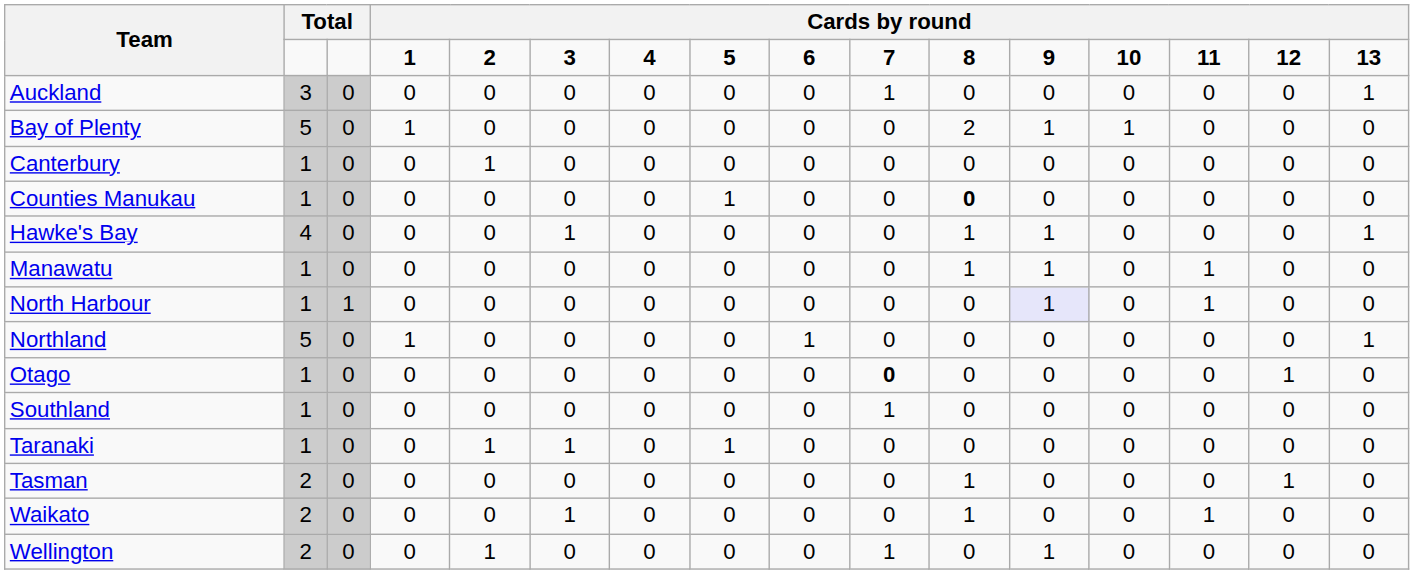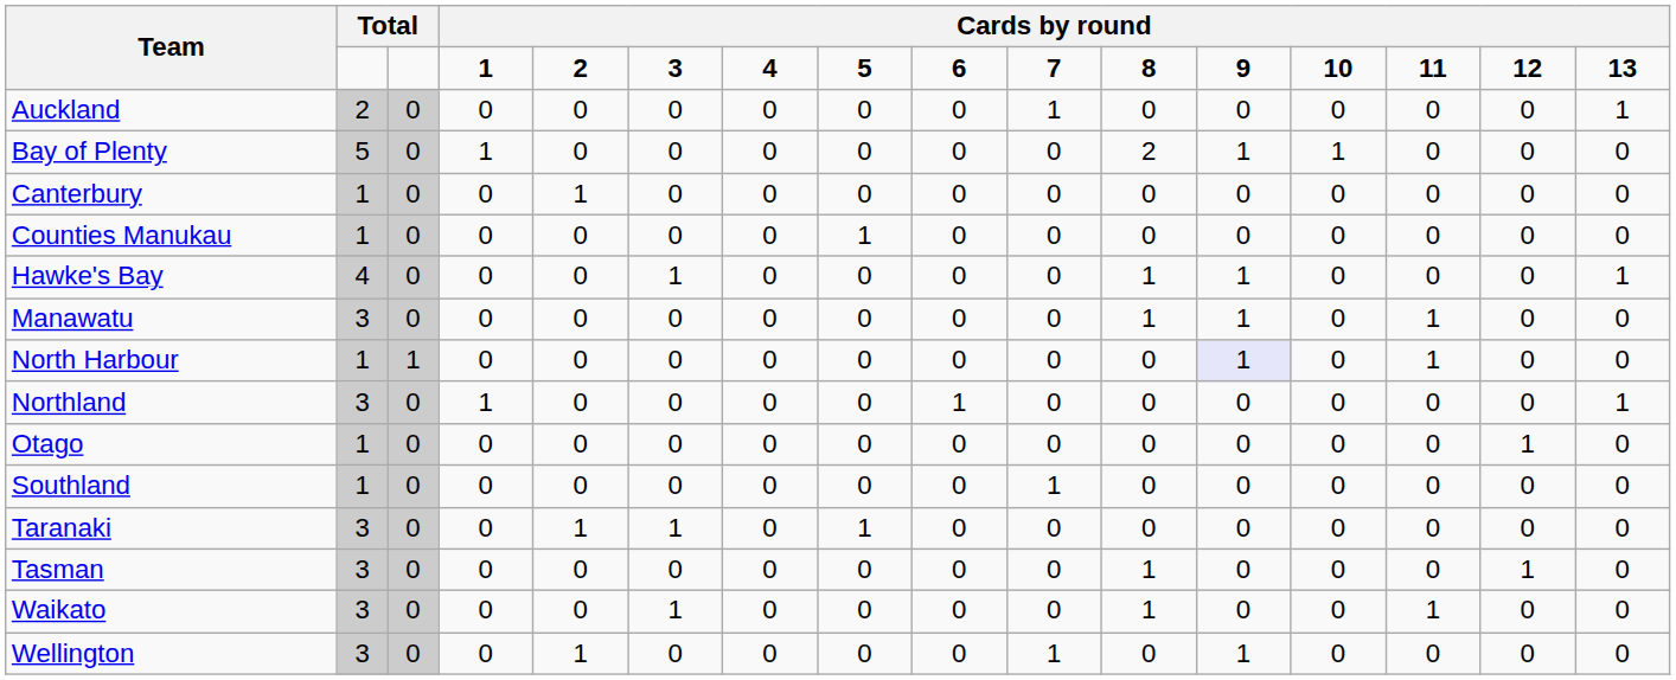 <table class="wikitable" style="text-align:center" width=80%>
 <tr>
 <th rowspan=2 width=14%>Team</th>
 <th colspan=2 width=5%>Total</th>
 <th colspan=13>Cards by round</th>
 </tr>
 <tr>
 <td width=2%></td>
 <td width=2%></td>
 <td width=4%><strong>1</strong></td>
 <td width=4%><strong>2</strong></td>
 <td width=4%><strong>3</strong></td>
 <td width=4%><strong>4</strong></td>
 <td width=4%><strong>5</strong></td>
 <td width=4%><strong>6</strong></td>
 <td width=4%><strong>7</strong></td>
 <td width=4%><strong>8</strong></td>
 <td width=4%><strong>9</strong></td>
 <td width=4%><strong>10</strong></td>
 <td width=4%><strong>11</strong></td>
 <td width=4%><strong>12</strong></td>
 <td width=4%><strong>13</strong></td>
 </tr>
 <tr>
 <td align=left><a href='#'>Auckland</a></td>
-<td bgcolor=#cccccc>3</td>
+<td bgcolor=#cccccc>2</td>
 <td bgcolor=#cccccc>0</td>
 <td>0</td>
 <td>0</td>
 <td>0</td>
 <td>0</td>
 <td>0</td>
 <td>0</td>
 <td>1 </td>
 <td>0</td>
 <td>0</td>
 <td>0</td>
 <td>0</td>
 <td>0</td>
 <td>1 </td>
 </tr>
 <tr>
 <td align=left><a href='#'>Bay of Plenty</a></td>
 <td bgcolor=#cccccc>5</td>
 <td bgcolor=#cccccc>0</td>
 <td>1 </td>
 <td>0</td>
 <td>0</td>
 <td>0</td>
 <td>0</td>
 <td>0</td>
 <td>0</td>
 <td>2 </td>
 <td>1 </td>
 <td>1 </td>
 <td>0</td>
 <td>0</td>
 <td>0</td>
 </tr>
 <tr>
 <td align=left><a href='#'>Canterbury</a></td>
 <td bgcolor=#cccccc>1</td>
 <td bgcolor=#cccccc>0</td>
 <td>0</td>
 <td>1 </td>
 <td>0</td>
 <td>0</td>
 <td>0</td>
 <td>0</td>
 <td>0</td>
 <td>0</td>
 <td>0</td>
 <td>0</td>
 <td>0</td>
 <td>0</td>
 <td>0</td>
 </tr>
 <tr>
 <td align=left><a href='#'>Counties Manukau</a></td>
 <td bgcolor=#cccccc>1</td>
 <td bgcolor=#cccccc>0</td>
 <td>0</td>
 <td>0</td>
 <td>0</td>
 <td>0</td>
 <td>1 </td>
 <td>0</td>
 <td>0</td>
-<td><strong>0</strong></td>
+<td>0</td>
 <td>0</td>
 <td>0</td>
 <td>0</td>
 <td>0</td>
 <td>0</td>
 </tr>
 <tr>
 <td align=left><a href='#'>Hawke's Bay</a></td>
 <td bgcolor=#cccccc>4</td>
 <td bgcolor=#cccccc>0</td>
 <td>0</td>
 <td>0</td>
 <td>1 </td>
 <td>0</td>
 <td>0</td>
 <td>0</td>
 <td>0</td>
 <td>1 </td>
 <td>1 </td>
 <td>0</td>
 <td>0</td>
 <td>0</td>
 <td>1 </td>
 </tr>
 <tr>
 <td align=left><a href='#'>Manawatu</a></td>
-<td bgcolor=#cccccc>1</td>
+<td bgcolor=#cccccc>3</td>
 <td bgcolor=#cccccc>0</td>
 <td>0</td>
 <td>0</td>
 <td>0</td>
 <td>0</td>
 <td>0</td>
 <td>0</td>
 <td>0</td>
 <td>1 </td>
 <td>1 </td>
 <td>0</td>
 <td>1 </td>
 <td>0</td>
 <td>0</td>
 </tr>
 <tr>
 <td align=left><a href='#'>North Harbour</a></td>
 <td bgcolor=#cccccc>1</td>
 <td bgcolor=#cccccc>1</td>
 <td>0</td>
 <td>0</td>
 <td>0</td>
 <td>0</td>
 <td>0</td>
 <td>0</td>
 <td>0</td>
 <td>0</td>
 <td style="background: lavender;">1 </td>
 <td>0</td>
 <td>1 </td>
 <td>0</td>
 <td>0</td>
 </tr>
 <tr>
 <td align=left><a href='#'>Northland</a></td>
-<td bgcolor=#cccccc>5</td>
+<td bgcolor=#cccccc>3</td>
 <td bgcolor=#cccccc>0</td>
 <td>1 </td>
 <td>0</td>
 <td>0</td>
 <td>0</td>
 <td>0</td>
 <td>1 </td>
 <td>0</td>
 <td>0</td>
 <td>0</td>
 <td>0</td>
 <td>0</td>
 <td>0</td>
 <td>1 </td>
 </tr>
 <tr>
 <td align=left><a href='#'>Otago</a></td>
 <td bgcolor=#cccccc>1</td>
 <td bgcolor=#cccccc>0</td>
 <td>0</td>
 <td>0</td>
 <td>0</td>
 <td>0</td>
 <td>0</td>
 <td>0</td>
-<td><strong>0</strong></td>
+<td>0</td>
 <td>0</td>
 <td>0</td>
 <td>0</td>
 <td>0</td>
 <td>1 </td>
 <td>0</td>
 </tr>
 <tr>
 <td align=left><a href='#'>Southland</a></td>
 <td bgcolor=#cccccc>1</td>
 <td bgcolor=#cccccc>0</td>
 <td>0</td>
 <td>0</td>
 <td>0</td>
 <td>0</td>
 <td>0</td>
 <td>0</td>
 <td>1 </td>
 <td>0</td>
 <td>0</td>
 <td>0</td>
 <td>0</td>
 <td>0</td>
 <td>0</td>
 </tr>
 <tr>
 <td align=left><a href='#'>Taranaki</a></td>
-<td bgcolor=#cccccc>1</td>
+<td bgcolor=#cccccc>3</td>
 <td bgcolor=#cccccc>0</td>
 <td>0</td>
 <td>1 </td>
 <td>1 </td>
 <td>0</td>
 <td>1 </td>
 <td>0</td>
 <td>0</td>
 <td>0</td>
 <td>0</td>
 <td>0</td>
 <td>0</td>
 <td>0</td>
 <td>0</td>
 </tr>
 <tr>
 <td align=left><a href='#'>Tasman</a></td>
-<td bgcolor=#cccccc>2</td>
+<td bgcolor=#cccccc>3</td>
 <td bgcolor=#cccccc>0</td>
 <td>0</td>
 <td>0</td>
 <td>0</td>
 <td>0</td>
 <td>0</td>
 <td>0</td>
 <td>0</td>
 <td>1 </td>
 <td>0</td>
 <td>0</td>
 <td>0</td>
 <td>1 </td>
 <td>0</td>
 </tr>
 <tr>
 <td align=left><a href='#'>Waikato</a></td>
-<td bgcolor=#cccccc>2</td>
+<td bgcolor=#cccccc>3</td>
 <td bgcolor=#cccccc>0</td>
 <td>0</td>
 <td>0</td>
 <td>1 </td>
 <td>0</td>
 <td>0</td>
 <td>0</td>
 <td>0</td>
 <td>1 </td>
 <td>0</td>
 <td>0</td>
 <td>1 </td>
 <td>0</td>
 <td>0</td>
 </tr>
 <tr>
 <td align=left><a href='#'>Wellington</a></td>
-<td bgcolor=#cccccc>2</td>
+<td bgcolor=#cccccc>3</td>
 <td bgcolor=#cccccc>0</td>
 <td>0</td>
 <td>1 </td>
 <td>0</td>
 <td>0</td>
 <td>0</td>
 <td>0</td>
 <td>1 </td>
 <td>0</td>
 <td>1 </td>
 <td>0</td>
 <td>0</td>
 <td>0</td>
 <td>0</td>
 </tr>
 </table>
